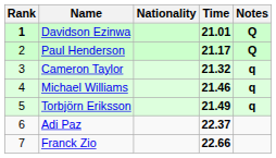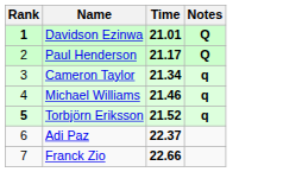 <table class="wikitable sortable" style="text-align:center">
 <tr>
 <th>Rank</th>
 <th>Name</th>
-<th>Nationality</th>
 <th>Time</th>
 <th>Notes</th>
 </tr>
 <tr bgcolor=ccffcc>
 <td><strong>1</strong></td>
 <td align=left><a href='#'>Davidson Ezinwa</a></td>
-<td align=left></td>
 <td><strong>21.01</strong></td>
 <td><strong>Q</strong></td>
 </tr>
 <tr bgcolor=ccffcc>
 <td>2</td>
 <td align=left><a href='#'>Paul Henderson</a></td>
-<td align=left></td>
 <td><strong>21.17</strong></td>
 <td><strong>Q</strong></td>
 </tr>
 <tr bgcolor=ddffdd>
 <td>3</td>
 <td align=left><a href='#'>Cameron Taylor</a></td>
-<td align=left></td>
-<td><strong>21.32</strong></td>
+<td><strong>21.34</strong></td>
 <td><strong>q</strong></td>
 </tr>
 <tr bgcolor=ddffdd>
 <td>4</td>
 <td align=left><a href='#'>Michael Williams</a></td>
-<td align=left></td>
 <td><strong>21.46</strong></td>
 <td><strong>q</strong></td>
 </tr>
 <tr bgcolor=ddffdd>
-<td>5</td>
+<td><strong>5</strong></td>
 <td align=left><a href='#'>Torbjörn Eriksson</a></td>
-<td align=left></td>
-<td><strong>21.49</strong></td>
+<td><strong>21.52</strong></td>
 <td><strong>q</strong></td>
 </tr>
 <tr>
 <td>6</td>
 <td align=left><a href='#'>Adi Paz</a></td>
-<td align=left></td>
 <td><strong>22.37</strong></td>
 <td></td>
 </tr>
 <tr>
 <td>7</td>
 <td align=left><a href='#'>Franck Zio</a></td>
-<td align=left></td>
 <td><strong>22.66</strong></td>
 <td></td>
 </tr>
 </table>
